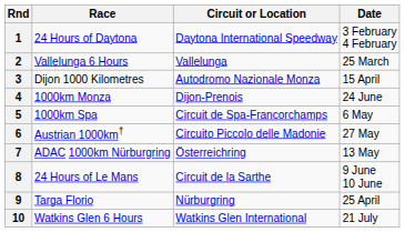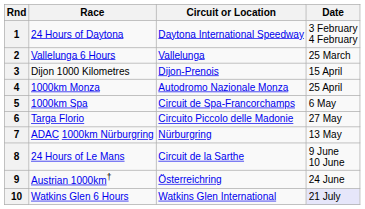 <table class="wikitable" style="font-size: 90%;">
 <tr>
 <th>Rnd</th>
 <th>Race</th>
 <th>Circuit or Location</th>
 <th>Date</th>
 </tr>
 <tr>
 <th>1</th>
 <td> <a href='#'>24 Hours of Daytona</a></td>
 <td><a href='#'>Daytona International Speedway</a></td>
 <td>3 February<br>4 February</td>
 </tr>
 <tr>
 <th>2</th>
 <td> <a href='#'>Vallelunga 6 Hours</a></td>
 <td><a href='#'>Vallelunga</a></td>
 <td>25 March</td>
 </tr>
 <tr>
 <th>3</th>
 <td> Dijon 1000 Kilometres</td>
-<td><a href='#'>Autodromo Nazionale Monza</a></td>
+<td><a href='#'>Dijon-Prenois</a></td>
 <td>15 April</td>
 </tr>
 <tr>
 <th>4</th>
 <td> <a href='#'>1000km Monza</a></td>
-<td><a href='#'>Dijon-Prenois</a></td>
-<td>24 June</td>
+<td><a href='#'>Autodromo Nazionale Monza</a></td>
+<td>25 April</td>
 </tr>
 <tr>
 <th>5</th>
 <td> <a href='#'>1000km Spa</a></td>
 <td><a href='#'>Circuit de Spa-Francorchamps</a></td>
 <td>6 May</td>
 </tr>
 <tr>
 <th>6</th>
-<td> <a href='#'>Austrian 1000km</a><sup>†</sup></td>
+<td> <a href='#'>Targa Florio</a></td>
 <td><a href='#'>Circuito Piccolo delle Madonie</a></td>
 <td>27 May</td>
 </tr>
 <tr>
 <th>7</th>
 <td> <a href='#'>ADAC</a> <a href='#'>1000km Nürburgring</a></td>
-<td><a href='#'>Österreichring</a></td>
+<td><a href='#'>Nürburgring</a></td>
 <td>13 May</td>
 </tr>
 <tr>
 <th>8</th>
 <td> <a href='#'>24 Hours of Le Mans</a></td>
 <td><a href='#'>Circuit de la Sarthe</a></td>
 <td>9 June<br>10 June</td>
 </tr>
 <tr>
 <th>9</th>
-<td> <a href='#'>Targa Florio</a></td>
-<td><a href='#'>Nürburgring</a></td>
-<td>25 April</td>
+<td> <a href='#'>Austrian 1000km</a><sup>†</sup></td>
+<td><a href='#'>Österreichring</a></td>
+<td>24 June</td>
 </tr>
 <tr>
 <th>10</th>
 <td> <a href='#'>Watkins Glen 6 Hours</a></td>
 <td><a href='#'>Watkins Glen International</a></td>
-<td>21 July</td>
+<td style="background: lavender;">21 July</td>
 </tr>
 </table>
